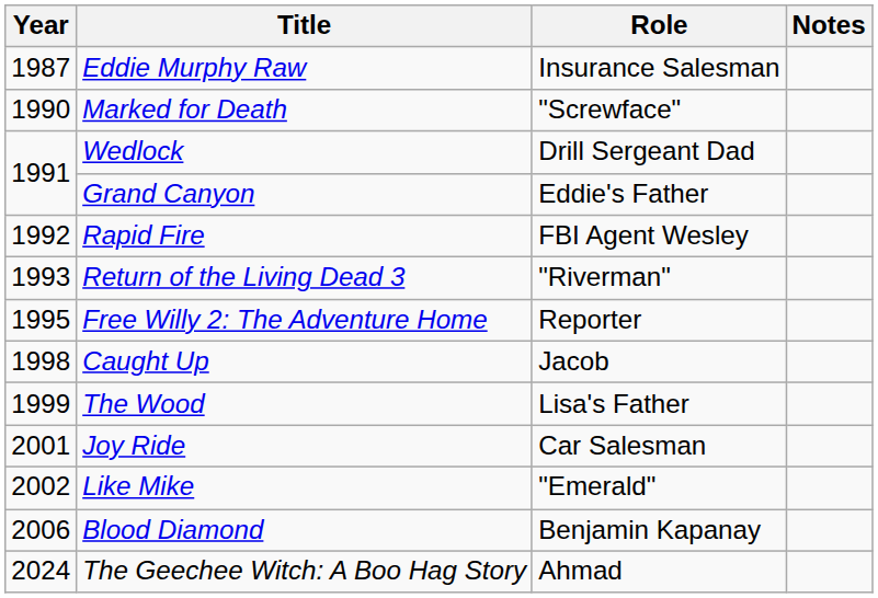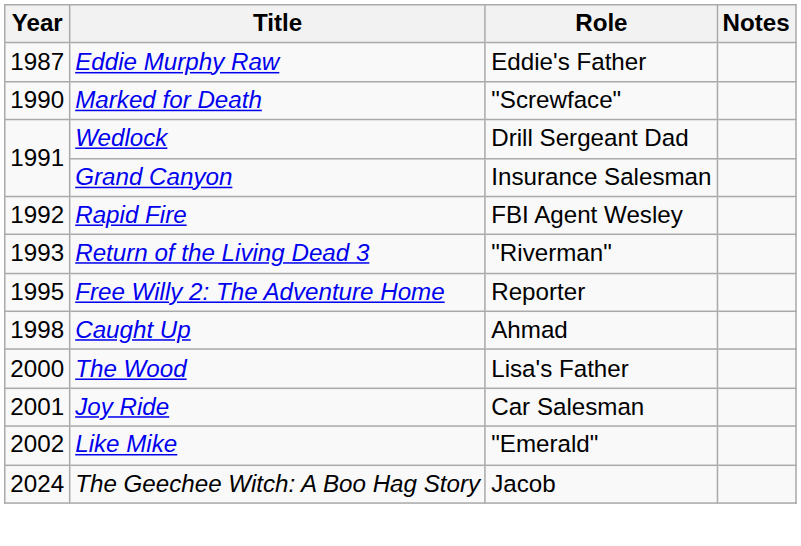 <table class="wikitable sortable">
 <tr>
 <th>Year</th>
 <th>Title</th>
 <th>Role</th>
 <th class="unsortable">Notes</th>
 </tr>
 <tr>
 <td>1987</td>
 <td><em><a href='#'>Eddie Murphy Raw</a></em></td>
-<td>Insurance Salesman</td>
+<td>Eddie's Father</td>
 <td></td>
 </tr>
 <tr>
 <td>1990</td>
 <td><em><a href='#'>Marked for Death</a></em></td>
 <td>"Screwface"</td>
 <td></td>
 </tr>
 <tr>
 <td rowspan="2">1991</td>
 <td><em><a href='#'>Wedlock</a></em></td>
 <td>Drill Sergeant Dad</td>
 <td></td>
 </tr>
 <tr>
 <td><em><a href='#'>Grand Canyon</a></em></td>
-<td>Eddie's Father</td>
+<td>Insurance Salesman</td>
 <td></td>
 </tr>
 <tr>
 <td>1992</td>
 <td><em><a href='#'>Rapid Fire</a></em></td>
 <td>FBI Agent Wesley</td>
 <td></td>
 </tr>
 <tr>
 <td>1993</td>
 <td><em><a href='#'>Return of the Living Dead 3</a></em></td>
 <td>"Riverman"</td>
 <td></td>
 </tr>
 <tr>
 <td>1995</td>
 <td><em><a href='#'>Free Willy 2: The Adventure Home</a></em></td>
 <td>Reporter</td>
 <td></td>
 </tr>
 <tr>
 <td>1998</td>
 <td><em><a href='#'>Caught Up</a></em></td>
-<td>Jacob</td>
+<td>Ahmad</td>
 <td></td>
 </tr>
 <tr>
-<td>1999</td>
+<td>2000</td>
 <td><em><a href='#'>The Wood</a></em></td>
 <td>Lisa's Father</td>
 <td></td>
 </tr>
 <tr>
 <td>2001</td>
 <td><em><a href='#'>Joy Ride</a></em></td>
 <td>Car Salesman</td>
 <td></td>
 </tr>
 <tr>
 <td>2002</td>
 <td><em><a href='#'>Like Mike</a></em></td>
 <td>"Emerald"</td>
 <td></td>
 </tr>
 <tr>
-<td>2006</td>
-<td><em><a href='#'>Blood Diamond</a></em></td>
-<td>Benjamin Kapanay</td>
-<td></td>
-</tr>
-<tr>
 <td>2024</td>
 <td><em>The Geechee Witch: A Boo Hag Story</em></td>
-<td>Ahmad</td>
+<td>Jacob</td>
 <td></td>
 </tr>
 </table>
